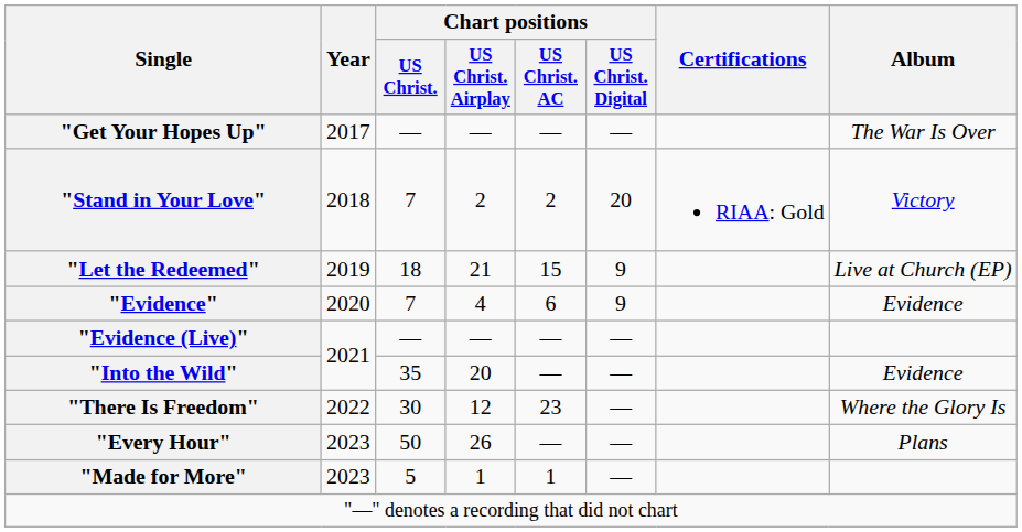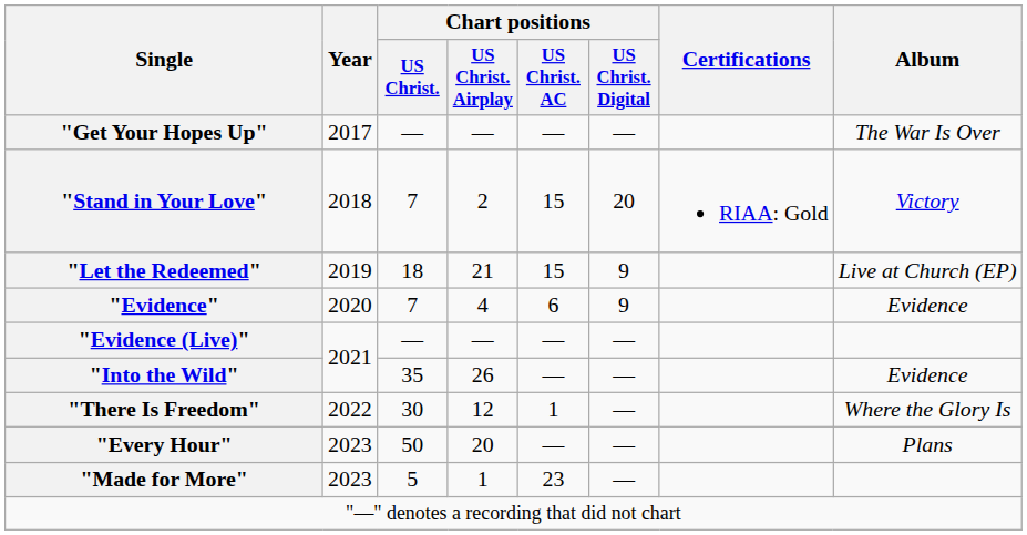 <table class="wikitable plainrowheaders" style="text-align:center;">
 <tr>
 <th rowspan="2" style="width:14em;">Single</th>
 <th rowspan="2">Year</th>
 <th colspan="4">Chart positions</th>
 <th rowspan="2"><a href='#'>Certifications</a></th>
 <th rowspan="2">Album</th>
 </tr>
 <tr style="font-size:smaller;">
 <th width="45"><a href='#'>US<br>Christ.</a><br></th>
 <th width="45"><a href='#'>US<br>Christ.<br>Airplay</a><br></th>
 <th width="45"><a href='#'>US<br>Christ.<br>AC</a><br></th>
 <th width="45"><a href='#'>US<br>Christ.<br>Digital</a><br></th>
 </tr>
 <tr>
 <th scope="row">"Get Your Hopes Up"</th>
 <td>2017</td>
 <td>—</td>
 <td>—</td>
 <td>—</td>
 <td>—</td>
 <td></td>
 <td><em>The War Is Over</em></td>
 </tr>
 <tr>
 <th scope="row">"<a href='#'>Stand in Your Love</a>"<br></th>
 <td>2018</td>
 <td>7</td>
 <td>2</td>
-<td>2</td>
+<td>15</td>
 <td>20</td>
 <td><br><ul><li><a href='#'>RIAA</a>: Gold</li></ul></td>
 <td><em><a href='#'>Victory</a></em></td>
 </tr>
 <tr>
 <th scope="row">"<a href='#'>Let the Redeemed</a>"</th>
 <td>2019</td>
 <td>18</td>
 <td>21</td>
 <td>15</td>
 <td>9</td>
 <td></td>
 <td><em>Live at Church (EP)</em></td>
 </tr>
 <tr>
 <th scope="row">"<a href='#'>Evidence</a>"</th>
 <td>2020</td>
 <td>7</td>
 <td>4</td>
 <td>6</td>
 <td>9</td>
 <td></td>
 <td><em>Evidence</em></td>
 </tr>
 <tr>
 <th scope="row">"<a href='#'>Evidence (Live)</a>"<br></th>
 <td rowspan="2">2021</td>
 <td>—</td>
 <td>—</td>
 <td>—</td>
 <td>—</td>
 <td></td>
 <td></td>
 </tr>
 <tr>
 <th scope="row">"<a href='#'>Into the Wild</a>"</th>
 <td>35</td>
-<td>20</td>
+<td>26</td>
 <td>—</td>
 <td>—</td>
 <td></td>
 <td><em>Evidence</em></td>
 </tr>
 <tr>
 <th scope="row">"There Is Freedom"</th>
 <td>2022</td>
 <td>30</td>
 <td>12</td>
-<td>23</td>
+<td>1</td>
 <td>—</td>
 <td></td>
 <td><em>Where the Glory Is</em></td>
 </tr>
 <tr>
 <th scope="row">"Every Hour"<br></th>
 <td>2023</td>
 <td>50</td>
-<td>26</td>
+<td>20</td>
 <td>—</td>
 <td>—</td>
 <td></td>
 <td><em>Plans</em></td>
 </tr>
 <tr>
 <th scope="row">"Made for More"<br></th>
 <td>2023</td>
 <td>5</td>
 <td>1</td>
-<td>1</td>
+<td>23</td>
 <td>—</td>
 <td></td>
 <td></td>
 </tr>
 <tr>
 <td colspan="8" style="font-size:90%">"—" denotes a recording that did not chart</td>
 </tr>
 </table>
